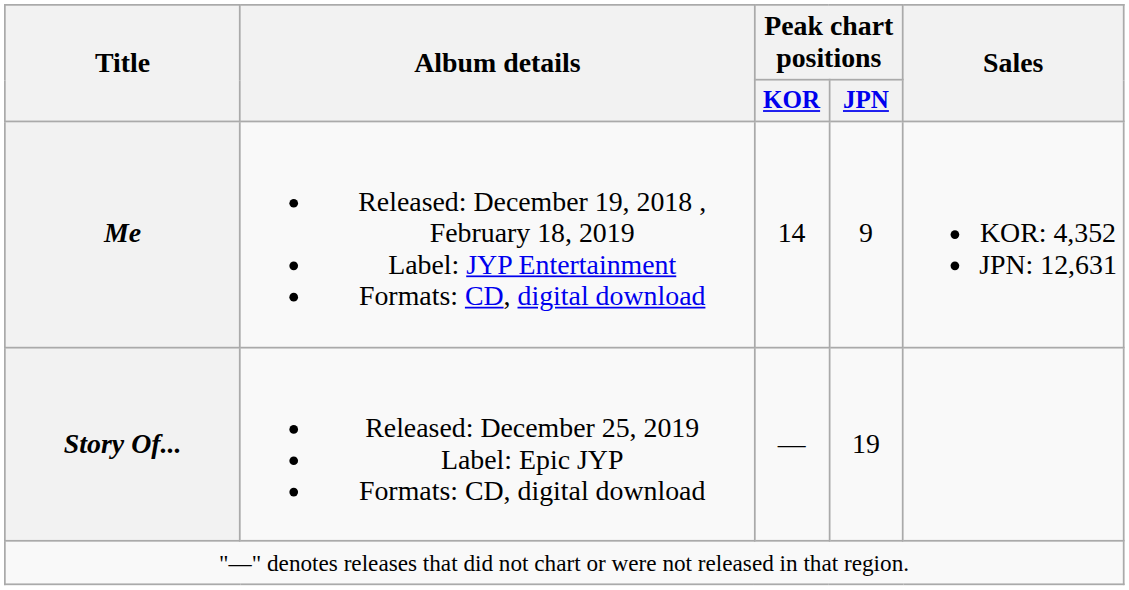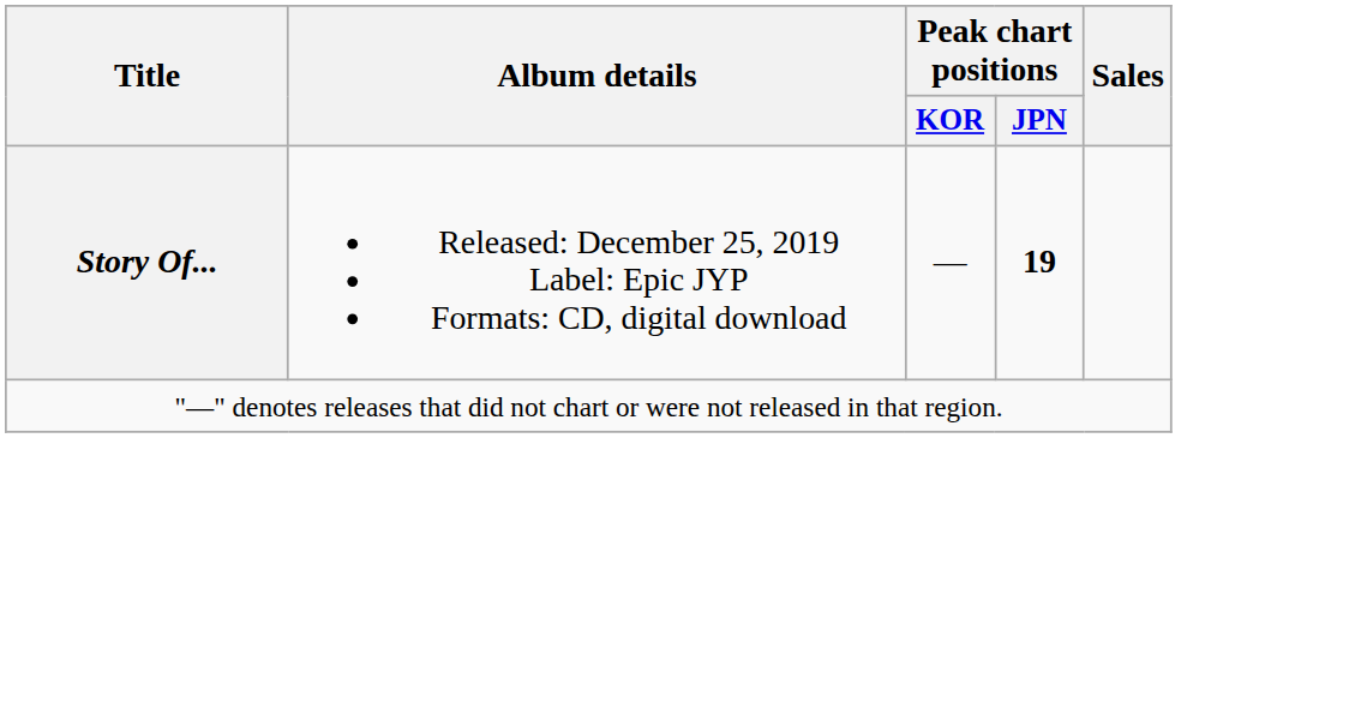 <table class="wikitable plainrowheaders" style="text-align:center;">
 <tr>
 <th scope="col" rowspan="2" style="width:8em;">Title</th>
 <th scope="col" rowspan="2" style="width:18em;">Album details</th>
 <th scope="col" colspan="2">Peak chart positions</th>
 <th scope="col" rowspan="2">Sales</th>
 </tr>
 <tr>
 <th scope="col" style="width:2.5em;font-size:90%;"><a href='#'>KOR</a></th>
 <th scope="col" style="width:2.5em;font-size:90%;"><a href='#'>JPN</a></th>
 </tr>
 <tr>
-<th scope="row"><em>Me</em></th>
-<td><br><ul><li>Released: December 19, 2018 ,<br>February 18, 2019 </li><li>Label: <a href='#'>JYP Entertainment</a></li><li>Formats: <a href='#'>CD</a>, <a href='#'>digital download</a></li></ul></td>
-<td>14<br></td>
-<td>9<br></td>
-<td><br><ul><li>KOR: 4,352</li><li>JPN: 12,631</li></ul></td>
-</tr>
-<tr>
 <th scope="row"><em>Story Of...</em></th>
 <td><br><ul><li>Released: December 25, 2019 </li><li>Label: Epic JYP</li><li>Formats: CD, digital download</li></ul></td>
 <td>—</td>
-<td>19<br></td>
+<td><strong>19<br></strong></td>
 <td></td>
 </tr>
 <tr>
 <td colspan="5"><small>"—" denotes releases that did not chart or were not released in that region.</small></td>
 </tr>
 </table>
